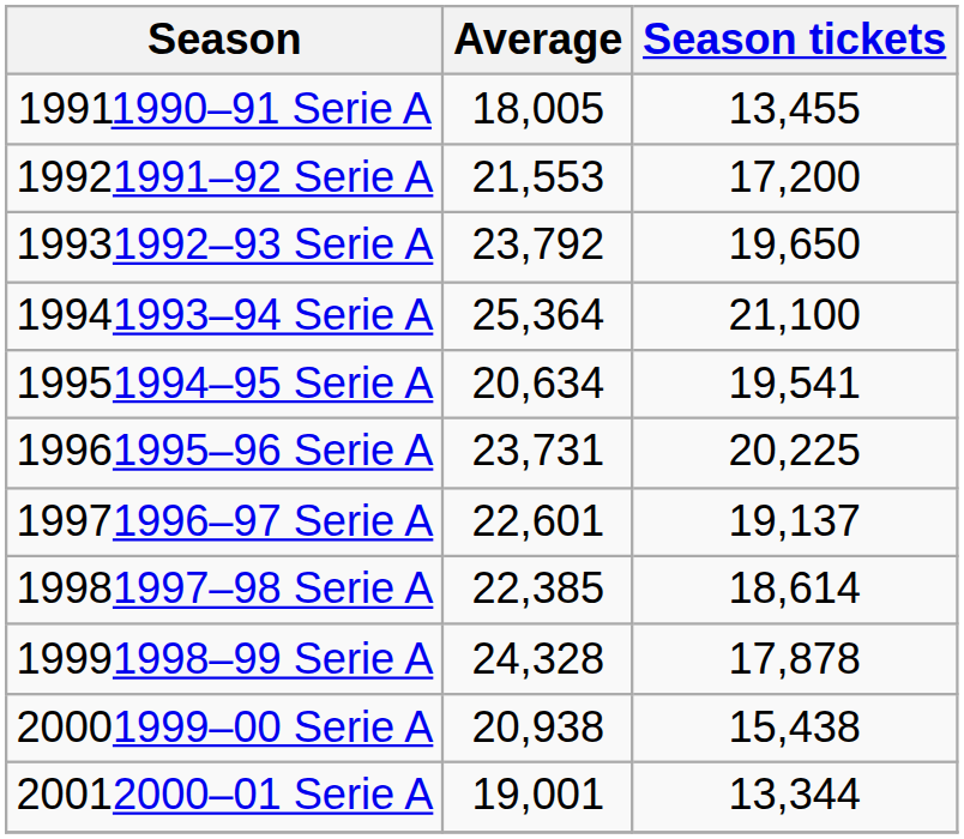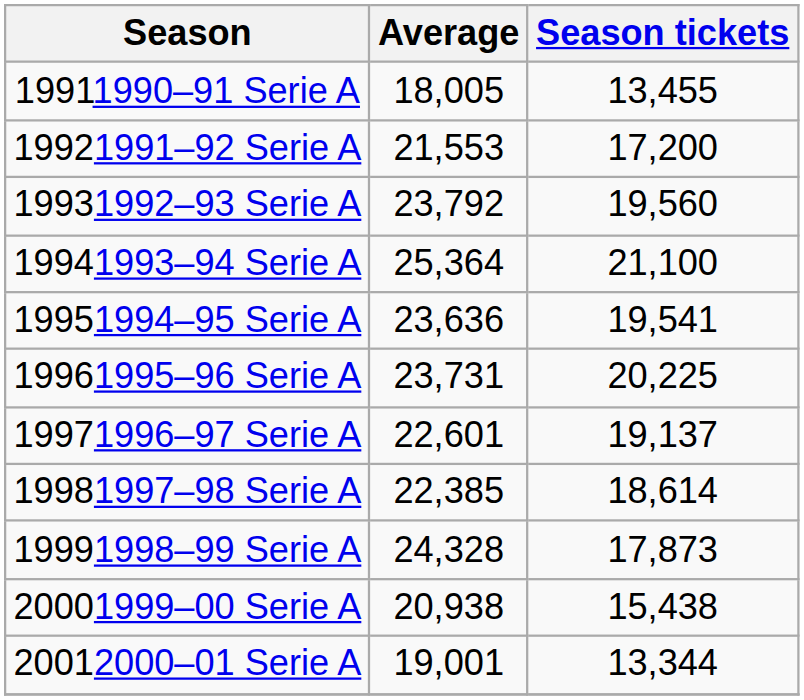 <table class="wikitable sortable" style="text-align: center;">
 <tr>
 <th><strong>Season</strong></th>
 <th><strong>Average</strong></th>
 <th><strong><a href='#'>Season tickets</a></strong></th>
 </tr>
 <tr>
 <td><span>1991</span><a href='#'>1990–91 Serie A</a></td>
 <td>18,005</td>
 <td>13,455</td>
 </tr>
 <tr>
 <td><span>1992</span><a href='#'>1991–92 Serie A</a></td>
 <td>21,553</td>
 <td>17,200</td>
 </tr>
 <tr>
 <td><span>1993</span><a href='#'>1992–93 Serie A</a></td>
 <td>23,792</td>
-<td>19,650</td>
+<td>19,560</td>
 </tr>
 <tr>
 <td><span>1994</span><a href='#'>1993–94 Serie A</a></td>
 <td>25,364</td>
 <td>21,100</td>
 </tr>
 <tr>
 <td><span>1995</span><a href='#'>1994–95 Serie A</a></td>
-<td>20,634</td>
+<td>23,636</td>
 <td>19,541</td>
 </tr>
 <tr>
 <td><span>1996</span><a href='#'>1995–96 Serie A</a></td>
 <td>23,731</td>
 <td>20,225</td>
 </tr>
 <tr>
 <td><span>1997</span><a href='#'>1996–97 Serie A</a></td>
 <td>22,601</td>
 <td>19,137</td>
 </tr>
 <tr>
 <td><span>1998</span><a href='#'>1997–98 Serie A</a></td>
 <td>22,385</td>
 <td>18,614</td>
 </tr>
 <tr>
 <td><span>1999</span><a href='#'>1998–99 Serie A</a></td>
 <td>24,328</td>
-<td>17,878</td>
+<td>17,873</td>
 </tr>
 <tr>
 <td><span>2000</span><a href='#'>1999–00 Serie A</a></td>
 <td>20,938</td>
 <td>15,438</td>
 </tr>
 <tr>
 <td><span>2001</span><a href='#'>2000–01 Serie A</a></td>
 <td>19,001</td>
 <td>13,344</td>
 </tr>
 <tr>
 </tr>
 </table>
